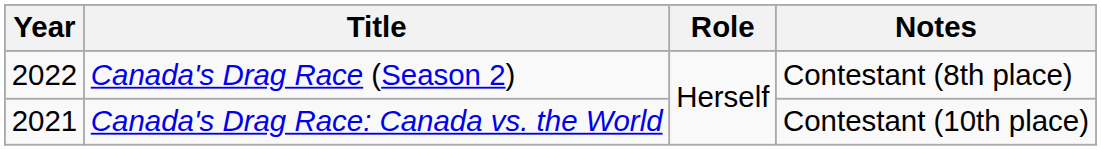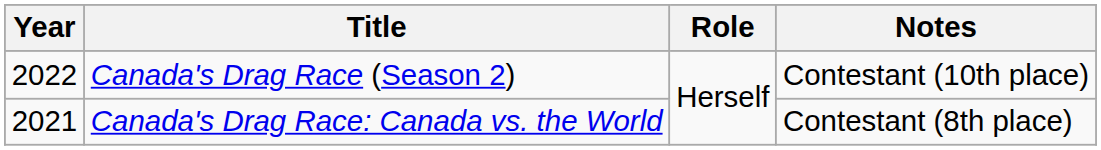 <table class="wikitable plainrowheaders sortable">
 <tr>
 <th scope="col">Year</th>
 <th scope="col">Title</th>
 <th scope="col">Role</th>
 <th scope="col">Notes</th>
 </tr>
 <tr>
 <td>2022</td>
 <td><em><a href='#'>Canada's Drag Race</a></em> (<a href='#'>Season 2</a>)</td>
 <td rowspan="2">Herself</td>
-<td>Contestant (8th place)</td>
+<td>Contestant (10th place)</td>
 </tr>
 <tr>
 <td>2021</td>
 <td><em><a href='#'>Canada's Drag Race: Canada vs. the World</a></em></td>
-<td>Contestant (10th place)</td>
+<td>Contestant (8th place)</td>
 </tr>
 </table>
